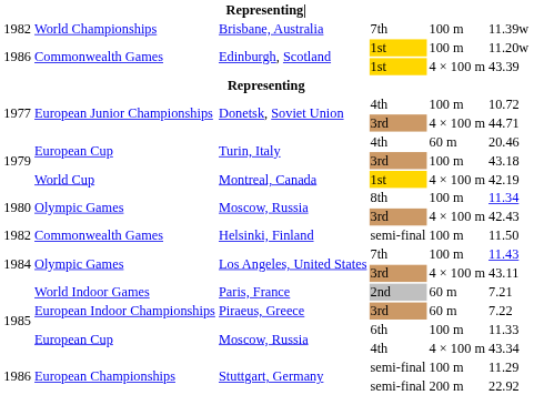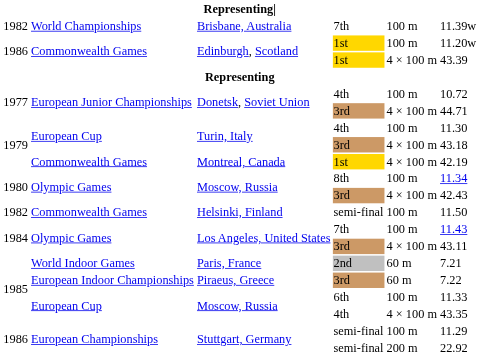 <table>
 <tr>
 <th colspan="6">Representing|  </th>
 </tr>
 <tr>
 <td>1982</td>
 <td><a href='#'>World Championships</a></td>
 <td><a href='#'>Brisbane, Australia</a></td>
 <td>7th</td>
 <td>100 m</td>
 <td>11.39w</td>
 </tr>
 <tr>
 <td rowspan=2>1986</td>
 <td rowspan=2><a href='#'>Commonwealth Games</a></td>
 <td rowspan=2><a href='#'>Edinburgh</a>, <a href='#'>Scotland</a></td>
 <td bgcolor="gold">1st</td>
 <td>100 m</td>
 <td>11.20w</td>
 </tr>
 <tr>
 <td bgcolor="gold">1st</td>
 <td>4 × 100 m</td>
 <td>43.39</td>
 </tr>
 <tr>
 <th colspan="6">Representing  </th>
 </tr>
 <tr>
 <td rowspan=2>1977</td>
 <td rowspan=2><a href='#'>European Junior Championships</a></td>
 <td rowspan=2><a href='#'>Donetsk</a>, <a href='#'>Soviet Union</a></td>
 <td>4th</td>
 <td>100 m</td>
 <td>10.72</td>
 </tr>
 <tr>
 <td bgcolor=cc9966>3rd</td>
 <td>4 × 100 m</td>
 <td>44.71</td>
 </tr>
 <tr>
 <td rowspan=3>1979</td>
 <td rowspan=2><a href='#'>European Cup</a></td>
 <td rowspan=2><a href='#'>Turin, Italy</a></td>
 <td>4th</td>
-<td>60 m</td>
-<td>20.46</td>
+<td>100 m</td>
+<td>11.30</td>
 </tr>
 <tr>
 <td bgcolor="cc9966">3rd</td>
-<td>100 m</td>
+<td>4 × 100 m</td>
 <td>43.18</td>
 </tr>
 <tr>
-<td><a href='#'>World Cup</a></td>
+<td><a href='#'>Commonwealth Games</a></td>
 <td><a href='#'>Montreal, Canada</a></td>
 <td bgcolor="gold">1st</td>
 <td>4 × 100 m</td>
 <td>42.19</td>
 </tr>
 <tr>
 <td rowspan=2>1980</td>
 <td rowspan=2><a href='#'>Olympic Games</a></td>
 <td rowspan=2><a href='#'>Moscow, Russia</a></td>
 <td>8th</td>
 <td>100 m</td>
 <td><a href='#'>11.34</a></td>
 </tr>
 <tr>
 <td bgcolor="cc9966">3rd</td>
 <td>4 × 100 m</td>
 <td>42.43</td>
 </tr>
 <tr>
 <td>1982</td>
 <td><a href='#'>Commonwealth Games</a></td>
 <td><a href='#'>Helsinki, Finland</a></td>
 <td>semi-final</td>
 <td>100 m</td>
 <td>11.50</td>
 </tr>
 <tr>
 <td rowspan=2>1984</td>
 <td rowspan=2><a href='#'>Olympic Games</a></td>
 <td rowspan=2><a href='#'>Los Angeles, United States</a></td>
 <td>7th</td>
 <td>100 m</td>
 <td><a href='#'>11.43</a></td>
 </tr>
 <tr>
 <td bgcolor="cc9966">3rd</td>
 <td>4 × 100 m</td>
 <td>43.11</td>
 </tr>
 <tr>
 <td rowspan=4>1985</td>
 <td><a href='#'>World Indoor Games</a></td>
 <td><a href='#'>Paris, France</a></td>
 <td bgcolor="silver">2nd</td>
 <td>60 m</td>
 <td>7.21</td>
 </tr>
 <tr>
 <td><a href='#'>European Indoor Championships</a></td>
 <td><a href='#'>Piraeus, Greece</a></td>
 <td bgcolor="cc9966">3rd</td>
 <td>60 m</td>
 <td>7.22</td>
 </tr>
 <tr>
 <td rowspan=2><a href='#'>European Cup</a></td>
 <td rowspan=2><a href='#'>Moscow, Russia</a></td>
 <td>6th</td>
 <td>100 m</td>
 <td>11.33</td>
 </tr>
 <tr>
 <td>4th</td>
 <td>4 × 100 m</td>
-<td>43.34</td>
+<td>43.35</td>
 </tr>
 <tr>
 <td rowspan=2>1986</td>
 <td rowspan=2><a href='#'>European Championships</a></td>
 <td rowspan=2><a href='#'>Stuttgart, Germany</a></td>
 <td>semi-final</td>
 <td>100 m</td>
 <td>11.29</td>
 </tr>
 <tr>
 <td>semi-final</td>
 <td>200 m</td>
 <td>22.92</td>
 </tr>
 </table>
